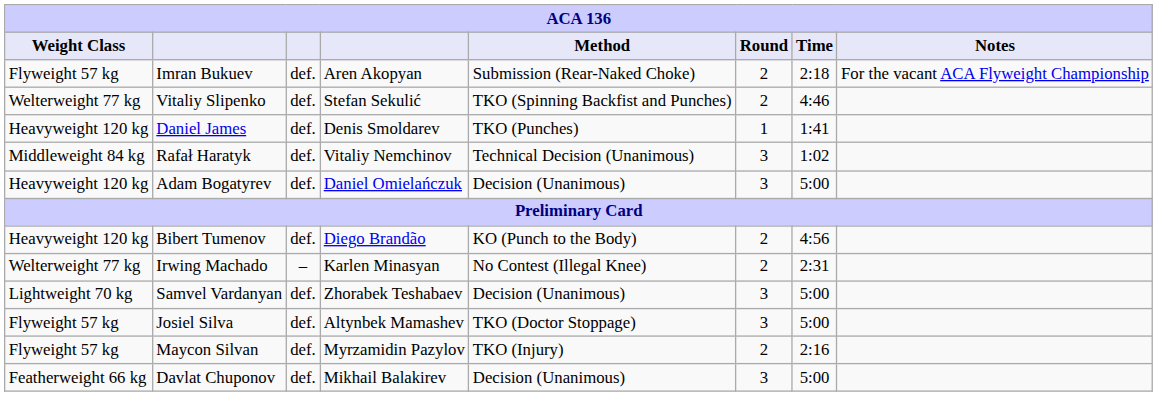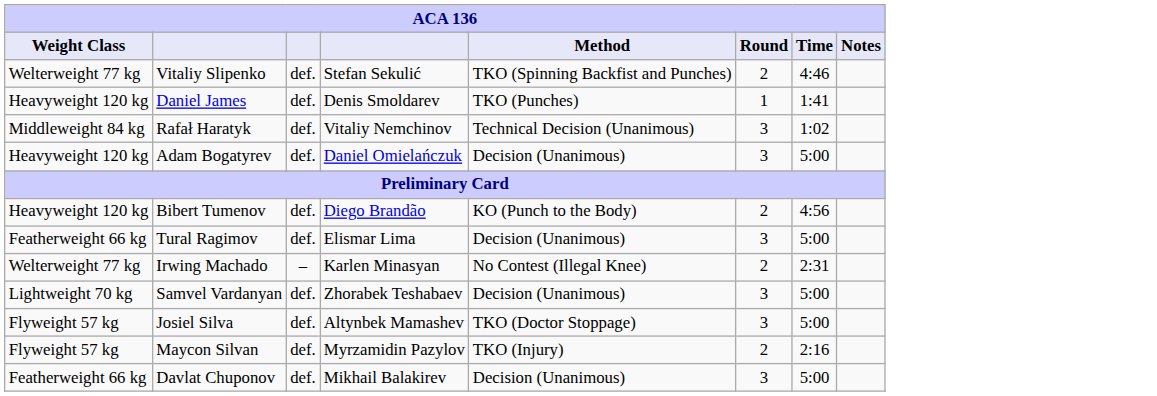 <table class="wikitable" style="font-size: 80%;">
 <tr>
 <th colspan="8" style="background-color: #ccf; color: #000080; text-align: center;"><strong>ACA 136</strong></th>
 </tr>
 <tr>
 <th colspan="1" style="background-color: #E6E8FA; color: #000000; text-align: center;">Weight Class</th>
 <th colspan="1" style="background-color: #E6E8FA; color: #000000; text-align: center;"></th>
 <th colspan="1" style="background-color: #E6E8FA; color: #000000; text-align: center;"></th>
 <th colspan="1" style="background-color: #E6E8FA; color: #000000; text-align: center;"></th>
 <th colspan="1" style="background-color: #E6E8FA; color: #000000; text-align: center;">Method</th>
 <th colspan="1" style="background-color: #E6E8FA; color: #000000; text-align: center;">Round</th>
 <th colspan="1" style="background-color: #E6E8FA; color: #000000; text-align: center;">Time</th>
 <th colspan="1" style="background-color: #E6E8FA; color: #000000; text-align: center;">Notes</th>
-</tr>
-<tr>
-<td>Flyweight 57 kg</td>
-<td> Imran Bukuev</td>
-<td>def.</td>
-<td> Aren Akopyan</td>
-<td>Submission (Rear-Naked Choke)</td>
-<td align=center>2</td>
-<td align=center>2:18</td>
-<td>For the vacant <a href='#'>ACA Flyweight Championship</a></td>
 </tr>
 <tr>
 <td>Welterweight 77 kg</td>
 <td> Vitaliy Slipenko</td>
 <td>def.</td>
 <td> Stefan Sekulić</td>
 <td>TKO (Spinning Backfist and Punches)</td>
 <td align=center>2</td>
 <td align=center>4:46</td>
 <td></td>
 </tr>
 <tr>
 <td>Heavyweight 120 kg</td>
 <td> <a href='#'>Daniel James</a></td>
 <td>def.</td>
 <td> Denis Smoldarev</td>
 <td>TKO (Punches)</td>
 <td align=center>1</td>
 <td align=center>1:41</td>
 <td></td>
 </tr>
 <tr>
 <td>Middleweight 84 kg</td>
 <td> Rafał Haratyk</td>
 <td>def.</td>
 <td> Vitaliy Nemchinov</td>
 <td>Technical Decision (Unanimous)</td>
 <td align=center>3</td>
 <td align=center>1:02</td>
 <td></td>
 </tr>
 <tr>
 <td>Heavyweight 120 kg</td>
 <td> Adam Bogatyrev</td>
 <td>def.</td>
 <td> <a href='#'>Daniel Omielańczuk</a></td>
 <td>Decision (Unanimous)</td>
 <td align=center>3</td>
 <td align=center>5:00</td>
 <td></td>
 </tr>
 <tr>
 <th colspan="8" style="background-color: #ccf; color: #000080; text-align: center;"><strong>Preliminary Card</strong></th>
 </tr>
 <tr>
 <td>Heavyweight 120 kg</td>
 <td> Bibert Tumenov</td>
 <td>def.</td>
 <td> <a href='#'>Diego Brandão</a></td>
 <td>KO (Punch to the Body)</td>
 <td align=center>2</td>
 <td align=center>4:56</td>
 <td></td>
 </tr>
 <tr>
+<td>Featherweight 66 kg</td>
+<td> Tural Ragimov</td>
+<td>def.</td>
+<td> Elismar Lima</td>
+<td>Decision (Unanimous)</td>
+<td align=center>3</td>
+<td align=center>5:00</td>
+<td></td>
+</tr>
+<tr>
 <td>Welterweight 77 kg</td>
 <td> Irwing Machado</td>
 <td align=center>–</td>
 <td> Karlen Minasyan</td>
 <td>No Contest (Illegal Knee)</td>
 <td align=center>2</td>
 <td align=center>2:31</td>
 <td></td>
 </tr>
 <tr>
 <td>Lightweight 70 kg</td>
 <td> Samvel Vardanyan</td>
 <td>def.</td>
 <td> Zhorabek Teshabaev</td>
 <td>Decision (Unanimous)</td>
 <td align=center>3</td>
 <td align=center>5:00</td>
 <td></td>
 </tr>
 <tr>
 <td>Flyweight 57 kg</td>
 <td> Josiel Silva</td>
 <td>def.</td>
 <td> Altynbek Mamashev</td>
 <td>TKO (Doctor Stoppage)</td>
 <td align=center>3</td>
 <td align=center>5:00</td>
 <td></td>
 </tr>
 <tr>
 <td>Flyweight 57 kg</td>
 <td> Maycon Silvan</td>
 <td>def.</td>
 <td> Myrzamidin Pazylov</td>
 <td>TKO (Injury)</td>
 <td align=center>2</td>
 <td align=center>2:16</td>
 <td></td>
 </tr>
 <tr>
 <td>Featherweight 66 kg</td>
 <td> Davlat Chuponov</td>
 <td>def.</td>
 <td> Mikhail Balakirev</td>
 <td>Decision (Unanimous)</td>
 <td align=center>3</td>
 <td align=center>5:00</td>
 <td></td>
 </tr>
 </table>
